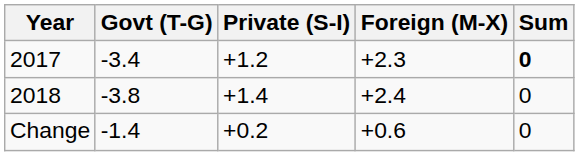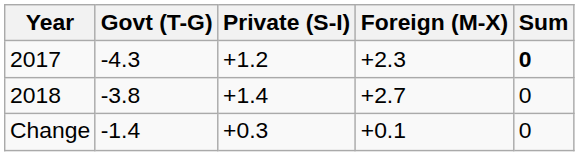 <table class="wikitable">
 <tr>
 <th>Year</th>
 <th>Govt (T-G)</th>
 <th>Private (S-I)</th>
 <th>Foreign (M-X)</th>
 <th>Sum</th>
 </tr>
 <tr>
 <td>2017</td>
-<td>-3.4</td>
+<td>-4.3</td>
 <td>+1.2</td>
 <td>+2.3</td>
 <td><strong>0</strong></td>
 </tr>
 <tr>
 <td>2018</td>
 <td>-3.8</td>
 <td>+1.4</td>
-<td>+2.4</td>
+<td>+2.7</td>
 <td>0</td>
 </tr>
 <tr>
 <td>Change</td>
 <td>-1.4</td>
-<td>+0.2</td>
-<td>+0.6</td>
+<td>+0.3</td>
+<td>+0.1</td>
 <td>0</td>
 </tr>
 </table>
